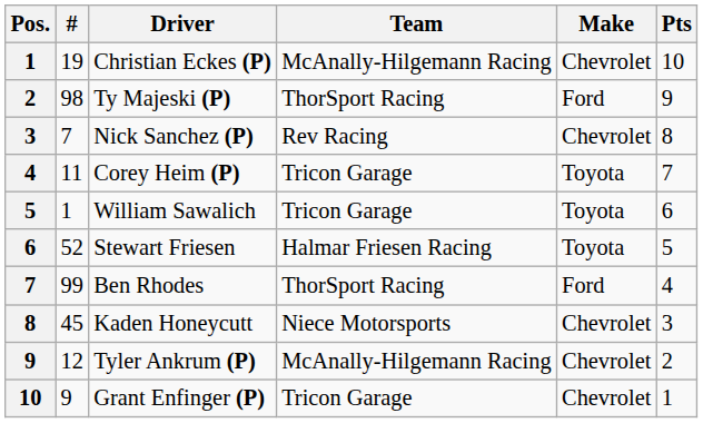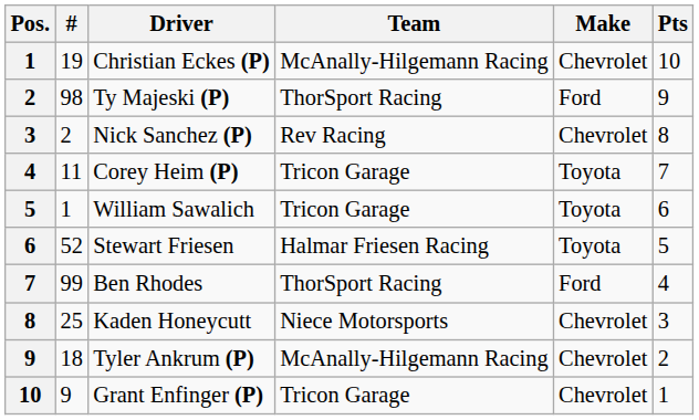 <table class="wikitable" style="font-size:95%">
 <tr>
 <th>Pos.</th>
 <th>#</th>
 <th>Driver</th>
 <th>Team</th>
 <th>Make</th>
 <th>Pts</th>
 </tr>
 <tr>
 <th>1</th>
 <td>19</td>
 <td>Christian Eckes <strong>(P)</strong></td>
 <td>McAnally-Hilgemann Racing</td>
 <td>Chevrolet</td>
 <td>10</td>
 </tr>
 <tr>
 <th>2</th>
 <td>98</td>
 <td>Ty Majeski <strong>(P)</strong></td>
 <td>ThorSport Racing</td>
 <td>Ford</td>
 <td>9</td>
 </tr>
 <tr>
 <th>3</th>
-<td>7</td>
+<td>2</td>
 <td>Nick Sanchez <strong>(P)</strong></td>
 <td>Rev Racing</td>
 <td>Chevrolet</td>
 <td>8</td>
 </tr>
 <tr>
 <th>4</th>
 <td>11</td>
 <td>Corey Heim <strong>(P)</strong></td>
 <td>Tricon Garage</td>
 <td>Toyota</td>
 <td>7</td>
 </tr>
 <tr>
 <th>5</th>
 <td>1</td>
 <td>William Sawalich</td>
 <td>Tricon Garage</td>
 <td>Toyota</td>
 <td>6</td>
 </tr>
 <tr>
 <th>6</th>
 <td>52</td>
 <td>Stewart Friesen</td>
 <td>Halmar Friesen Racing</td>
 <td>Toyota</td>
 <td>5</td>
 </tr>
 <tr>
 <th>7</th>
 <td>99</td>
 <td>Ben Rhodes</td>
 <td>ThorSport Racing</td>
 <td>Ford</td>
 <td>4</td>
 </tr>
 <tr>
 <th>8</th>
-<td>45</td>
+<td>25</td>
 <td>Kaden Honeycutt</td>
 <td>Niece Motorsports</td>
 <td>Chevrolet</td>
 <td>3</td>
 </tr>
 <tr>
 <th>9</th>
-<td>12</td>
+<td>18</td>
 <td>Tyler Ankrum <strong>(P)</strong></td>
 <td>McAnally-Hilgemann Racing</td>
 <td>Chevrolet</td>
 <td>2</td>
 </tr>
 <tr>
 <th>10</th>
 <td>9</td>
 <td>Grant Enfinger <strong>(P)</strong></td>
 <td>Tricon Garage</td>
 <td>Chevrolet</td>
 <td>1</td>
 </tr>
 </table>
